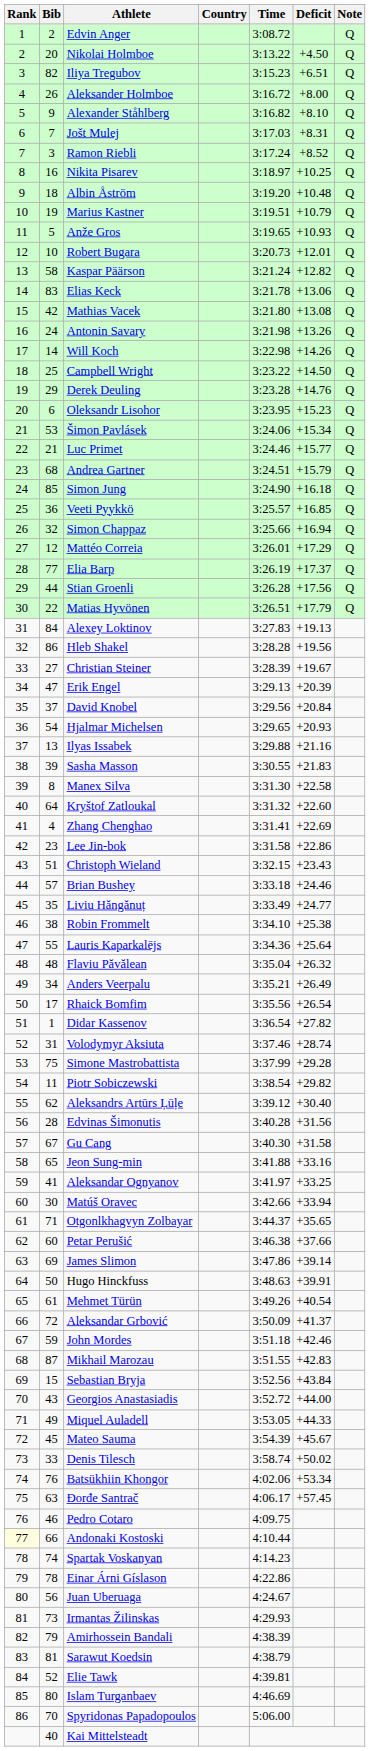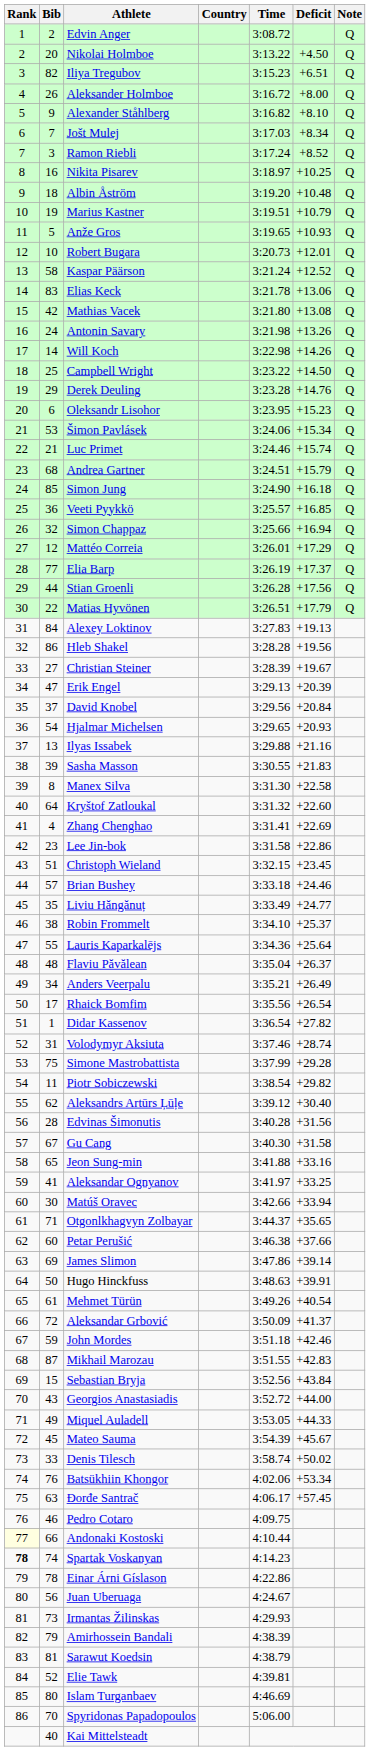 <table class="wikitable sortable" style="text-align:center">
 <tr>
 <th>Rank</th>
 <th>Bib</th>
 <th>Athlete</th>
 <th>Country</th>
 <th>Time</th>
 <th>Deficit</th>
 <th>Note</th>
 </tr>
 <tr bgcolor=ccffcc>
 <td>1</td>
 <td>2</td>
 <td align=left><a href='#'>Edvin Anger</a></td>
 <td align=left></td>
 <td>3:08.72</td>
 <td></td>
 <td>Q</td>
 </tr>
 <tr bgcolor=ccffcc>
 <td>2</td>
 <td>20</td>
 <td align=left><a href='#'>Nikolai Holmboe</a></td>
 <td align=left></td>
 <td>3:13.22</td>
 <td>+4.50</td>
 <td>Q</td>
 </tr>
 <tr bgcolor=ccffcc>
 <td>3</td>
 <td>82</td>
 <td align=left><a href='#'>Iliya Tregubov</a></td>
 <td align=left></td>
 <td>3:15.23</td>
 <td>+6.51</td>
 <td>Q</td>
 </tr>
 <tr bgcolor=ccffcc>
 <td>4</td>
 <td>26</td>
 <td align=left><a href='#'>Aleksander Holmboe</a></td>
 <td align=left></td>
 <td>3:16.72</td>
 <td>+8.00</td>
 <td>Q</td>
 </tr>
 <tr bgcolor=ccffcc>
 <td>5</td>
 <td>9</td>
 <td align=left><a href='#'>Alexander Ståhlberg</a></td>
 <td align=left></td>
 <td>3:16.82</td>
 <td>+8.10</td>
 <td>Q</td>
 </tr>
 <tr bgcolor=ccffcc>
 <td>6</td>
 <td>7</td>
 <td align=left><a href='#'>Jošt Mulej</a></td>
 <td align=left></td>
 <td>3:17.03</td>
-<td>+8.31</td>
+<td>+8.34</td>
 <td>Q</td>
 </tr>
 <tr bgcolor=ccffcc>
 <td>7</td>
 <td>3</td>
 <td align=left><a href='#'>Ramon Riebli</a></td>
 <td align=left></td>
 <td>3:17.24</td>
 <td>+8.52</td>
 <td>Q</td>
 </tr>
 <tr bgcolor=ccffcc>
 <td>8</td>
 <td>16</td>
 <td align=left><a href='#'>Nikita Pisarev</a></td>
 <td align=left></td>
 <td>3:18.97</td>
 <td>+10.25</td>
 <td>Q</td>
 </tr>
 <tr bgcolor=ccffcc>
 <td>9</td>
 <td>18</td>
 <td align=left><a href='#'>Albin Åström</a></td>
 <td align=left></td>
 <td>3:19.20</td>
 <td>+10.48</td>
 <td>Q</td>
 </tr>
 <tr bgcolor=ccffcc>
 <td>10</td>
 <td>19</td>
 <td align=left><a href='#'>Marius Kastner</a></td>
 <td align=left></td>
 <td>3:19.51</td>
 <td>+10.79</td>
 <td>Q</td>
 </tr>
 <tr bgcolor=ccffcc>
 <td>11</td>
 <td>5</td>
 <td align=left><a href='#'>Anže Gros</a></td>
 <td align=left></td>
 <td>3:19.65</td>
 <td>+10.93</td>
 <td>Q</td>
 </tr>
 <tr bgcolor=ccffcc>
 <td>12</td>
 <td>10</td>
 <td align=left><a href='#'>Robert Bugara</a></td>
 <td align=left></td>
 <td>3:20.73</td>
 <td>+12.01</td>
 <td>Q</td>
 </tr>
 <tr bgcolor=ccffcc>
 <td>13</td>
 <td>58</td>
 <td align=left><a href='#'>Kaspar Päärson</a></td>
 <td align=left></td>
 <td>3:21.24</td>
-<td>+12.82</td>
+<td>+12.52</td>
 <td>Q</td>
 </tr>
 <tr bgcolor=ccffcc>
 <td>14</td>
 <td>83</td>
 <td align=left><a href='#'>Elias Keck</a></td>
 <td align=left></td>
 <td>3:21.78</td>
 <td>+13.06</td>
 <td>Q</td>
 </tr>
 <tr bgcolor=ccffcc>
 <td>15</td>
 <td>42</td>
 <td align=left><a href='#'>Mathias Vacek</a></td>
 <td align=left></td>
 <td>3:21.80</td>
 <td>+13.08</td>
 <td>Q</td>
 </tr>
 <tr bgcolor=ccffcc>
 <td>16</td>
 <td>24</td>
 <td align=left><a href='#'>Antonin Savary</a></td>
 <td align=left></td>
 <td>3:21.98</td>
 <td>+13.26</td>
 <td>Q</td>
 </tr>
 <tr bgcolor=ccffcc>
 <td>17</td>
 <td>14</td>
 <td align=left><a href='#'>Will Koch</a></td>
 <td align=left></td>
 <td>3:22.98</td>
 <td>+14.26</td>
 <td>Q</td>
 </tr>
 <tr bgcolor=ccffcc>
 <td>18</td>
 <td>25</td>
 <td align=left><a href='#'>Campbell Wright</a></td>
 <td align=left></td>
 <td>3:23.22</td>
 <td>+14.50</td>
 <td>Q</td>
 </tr>
 <tr bgcolor=ccffcc>
 <td>19</td>
 <td>29</td>
 <td align=left><a href='#'>Derek Deuling</a></td>
 <td align=left></td>
 <td>3:23.28</td>
 <td>+14.76</td>
 <td>Q</td>
 </tr>
 <tr bgcolor=ccffcc>
 <td>20</td>
 <td>6</td>
 <td align=left><a href='#'>Oleksandr Lisohor</a></td>
 <td align=left></td>
 <td>3:23.95</td>
 <td>+15.23</td>
 <td>Q</td>
 </tr>
 <tr bgcolor=ccffcc>
 <td>21</td>
 <td>53</td>
 <td align=left><a href='#'>Šimon Pavlásek</a></td>
 <td align=left></td>
 <td>3:24.06</td>
 <td>+15.34</td>
 <td>Q</td>
 </tr>
 <tr bgcolor=ccffcc>
 <td>22</td>
 <td>21</td>
 <td align=left><a href='#'>Luc Primet</a></td>
 <td align=left></td>
 <td>3:24.46</td>
-<td>+15.77</td>
+<td>+15.74</td>
 <td>Q</td>
 </tr>
 <tr bgcolor=ccffcc>
 <td>23</td>
 <td>68</td>
 <td align=left><a href='#'>Andrea Gartner</a></td>
 <td align=left></td>
 <td>3:24.51</td>
 <td>+15.79</td>
 <td>Q</td>
 </tr>
 <tr bgcolor=ccffcc>
 <td>24</td>
 <td>85</td>
 <td align=left><a href='#'>Simon Jung</a></td>
 <td align=left></td>
 <td>3:24.90</td>
 <td>+16.18</td>
 <td>Q</td>
 </tr>
 <tr bgcolor=ccffcc>
 <td>25</td>
 <td>36</td>
 <td align=left><a href='#'>Veeti Pyykkö</a></td>
 <td align=left></td>
 <td>3:25.57</td>
 <td>+16.85</td>
 <td>Q</td>
 </tr>
 <tr bgcolor=ccffcc>
 <td>26</td>
 <td>32</td>
 <td align=left><a href='#'>Simon Chappaz</a></td>
 <td align=left></td>
 <td>3:25.66</td>
 <td>+16.94</td>
 <td>Q</td>
 </tr>
 <tr bgcolor=ccffcc>
 <td>27</td>
 <td>12</td>
 <td align=left><a href='#'>Mattéo Correia</a></td>
 <td align=left></td>
 <td>3:26.01</td>
 <td>+17.29</td>
 <td>Q</td>
 </tr>
 <tr bgcolor=ccffcc>
 <td>28</td>
 <td>77</td>
 <td align=left><a href='#'>Elia Barp</a></td>
 <td align=left></td>
 <td>3:26.19</td>
 <td>+17.37</td>
 <td>Q</td>
 </tr>
 <tr bgcolor=ccffcc>
 <td>29</td>
 <td>44</td>
 <td align=left><a href='#'>Stian Groenli</a></td>
 <td align=left></td>
 <td>3:26.28</td>
 <td>+17.56</td>
 <td>Q</td>
 </tr>
 <tr bgcolor=ccffcc>
 <td>30</td>
 <td>22</td>
 <td align=left><a href='#'>Matias Hyvönen</a></td>
 <td align=left></td>
 <td>3:26.51</td>
 <td>+17.79</td>
 <td>Q</td>
 </tr>
 <tr>
 <td>31</td>
 <td>84</td>
 <td align=left><a href='#'>Alexey Loktinov</a></td>
 <td align=left></td>
 <td>3:27.83</td>
 <td>+19.13</td>
 <td></td>
 </tr>
 <tr>
 <td>32</td>
 <td>86</td>
 <td align=left><a href='#'>Hleb Shakel</a></td>
 <td align=left></td>
 <td>3:28.28</td>
 <td>+19.56</td>
 <td></td>
 </tr>
 <tr>
 <td>33</td>
 <td>27</td>
 <td align=left><a href='#'>Christian Steiner</a></td>
 <td align=left></td>
 <td>3:28.39</td>
 <td>+19.67</td>
 <td></td>
 </tr>
 <tr>
 <td>34</td>
 <td>47</td>
 <td align=left><a href='#'>Erik Engel</a></td>
 <td align=left></td>
 <td>3:29.13</td>
 <td>+20.39</td>
 <td></td>
 </tr>
 <tr>
 <td>35</td>
 <td>37</td>
 <td align=left><a href='#'>David Knobel</a></td>
 <td align=left></td>
 <td>3:29.56</td>
 <td>+20.84</td>
 <td></td>
 </tr>
 <tr>
 <td>36</td>
 <td>54</td>
 <td align=left><a href='#'>Hjalmar Michelsen</a></td>
 <td align=left></td>
 <td>3:29.65</td>
 <td>+20.93</td>
 <td></td>
 </tr>
 <tr>
 <td>37</td>
 <td>13</td>
 <td align=left><a href='#'>Ilyas Issabek</a></td>
 <td align=left></td>
 <td>3:29.88</td>
 <td>+21.16</td>
 <td></td>
 </tr>
 <tr>
 <td>38</td>
 <td>39</td>
 <td align=left><a href='#'>Sasha Masson</a></td>
 <td align=left></td>
 <td>3:30.55</td>
 <td>+21.83</td>
 <td></td>
 </tr>
 <tr>
 <td>39</td>
 <td>8</td>
 <td align=left><a href='#'>Manex Silva</a></td>
 <td align=left></td>
 <td>3:31.30</td>
 <td>+22.58</td>
 <td></td>
 </tr>
 <tr>
 <td>40</td>
 <td>64</td>
 <td align=left><a href='#'>Kryštof Zatloukal</a></td>
 <td align=left></td>
 <td>3:31.32</td>
 <td>+22.60</td>
 <td></td>
 </tr>
 <tr>
 <td>41</td>
 <td>4</td>
 <td align=left><a href='#'>Zhang Chenghao</a></td>
 <td align=left></td>
 <td>3:31.41</td>
 <td>+22.69</td>
 <td></td>
 </tr>
 <tr>
 <td>42</td>
 <td>23</td>
 <td align=left><a href='#'>Lee Jin-bok</a></td>
 <td align=left></td>
 <td>3:31.58</td>
 <td>+22.86</td>
 <td></td>
 </tr>
 <tr>
 <td>43</td>
 <td>51</td>
 <td align=left><a href='#'>Christoph Wieland</a></td>
 <td align=left></td>
 <td>3:32.15</td>
-<td>+23.43</td>
+<td>+23.45</td>
 <td></td>
 </tr>
 <tr>
 <td>44</td>
 <td>57</td>
 <td align=left><a href='#'>Brian Bushey</a></td>
 <td align=left></td>
 <td>3:33.18</td>
 <td>+24.46</td>
 <td></td>
 </tr>
 <tr>
 <td>45</td>
 <td>35</td>
 <td align=left><a href='#'>Liviu Hăngănuț</a></td>
 <td align=left></td>
 <td>3:33.49</td>
 <td>+24.77</td>
 <td></td>
 </tr>
 <tr>
 <td>46</td>
 <td>38</td>
 <td align=left><a href='#'>Robin Frommelt</a></td>
 <td align=left></td>
 <td>3:34.10</td>
-<td>+25.38</td>
+<td>+25.37</td>
 <td></td>
 </tr>
 <tr>
 <td>47</td>
 <td>55</td>
 <td align=left><a href='#'>Lauris Kaparkalējs</a></td>
 <td align=left></td>
 <td>3:34.36</td>
 <td>+25.64</td>
 <td></td>
 </tr>
 <tr>
 <td>48</td>
 <td>48</td>
 <td align=left><a href='#'>Flaviu Păvălean</a></td>
 <td align=left></td>
 <td>3:35.04</td>
-<td>+26.32</td>
+<td>+26.37</td>
 <td></td>
 </tr>
 <tr>
 <td>49</td>
 <td>34</td>
 <td align=left><a href='#'>Anders Veerpalu</a></td>
 <td align=left></td>
 <td>3:35.21</td>
 <td>+26.49</td>
 <td></td>
 </tr>
 <tr>
 <td>50</td>
 <td>17</td>
 <td align=left><a href='#'>Rhaick Bomfim</a></td>
 <td align=left></td>
 <td>3:35.56</td>
 <td>+26.54</td>
 <td></td>
 </tr>
 <tr>
 <td>51</td>
 <td>1</td>
 <td align=left><a href='#'>Didar Kassenov</a></td>
 <td align=left></td>
 <td>3:36.54</td>
 <td>+27.82</td>
 <td></td>
 </tr>
 <tr>
 <td>52</td>
 <td>31</td>
 <td align=left><a href='#'>Volodymyr Aksiuta</a></td>
 <td align=left></td>
 <td>3:37.46</td>
 <td>+28.74</td>
 <td></td>
 </tr>
 <tr>
 <td>53</td>
 <td>75</td>
 <td align=left><a href='#'>Simone Mastrobattista</a></td>
 <td align=left></td>
 <td>3:37.99</td>
 <td>+29.28</td>
 <td></td>
 </tr>
 <tr>
 <td>54</td>
 <td>11</td>
 <td align=left><a href='#'>Piotr Sobiczewski</a></td>
 <td align=left></td>
 <td>3:38.54</td>
 <td>+29.82</td>
 <td></td>
 </tr>
 <tr>
 <td>55</td>
 <td>62</td>
 <td align=left><a href='#'>Aleksandrs Artūrs Ļūļe</a></td>
 <td align=left></td>
 <td>3:39.12</td>
 <td>+30.40</td>
 <td></td>
 </tr>
 <tr>
 <td>56</td>
 <td>28</td>
 <td align=left><a href='#'>Edvinas Šimonutis</a></td>
 <td align=left></td>
 <td>3:40.28</td>
 <td>+31.56</td>
 <td></td>
 </tr>
 <tr>
 <td>57</td>
 <td>67</td>
 <td align=left><a href='#'>Gu Cang</a></td>
 <td align=left></td>
 <td>3:40.30</td>
 <td>+31.58</td>
 <td></td>
 </tr>
 <tr>
 <td>58</td>
 <td>65</td>
 <td align=left><a href='#'>Jeon Sung-min</a></td>
 <td align=left></td>
 <td>3:41.88</td>
 <td>+33.16</td>
 <td></td>
 </tr>
 <tr>
 <td>59</td>
 <td>41</td>
 <td align=left><a href='#'>Aleksandar Ognyanov</a></td>
 <td align=left></td>
 <td>3:41.97</td>
 <td>+33.25</td>
 <td></td>
 </tr>
 <tr>
 <td>60</td>
 <td>30</td>
 <td align=left><a href='#'>Matúš Oravec</a></td>
 <td align=left></td>
 <td>3:42.66</td>
 <td>+33.94</td>
 <td></td>
 </tr>
 <tr>
 <td>61</td>
 <td>71</td>
 <td align=left><a href='#'>Otgonlkhagvyn Zolbayar</a></td>
 <td align=left></td>
 <td>3:44.37</td>
 <td>+35.65</td>
 <td></td>
 </tr>
 <tr>
 <td>62</td>
 <td>60</td>
 <td align=left><a href='#'>Petar Perušić</a></td>
 <td align=left></td>
 <td>3:46.38</td>
 <td>+37.66</td>
 <td></td>
 </tr>
 <tr>
 <td>63</td>
 <td>69</td>
 <td align=left><a href='#'>James Slimon</a></td>
 <td align=left></td>
 <td>3:47.86</td>
 <td>+39.14</td>
 <td></td>
 </tr>
 <tr>
 <td>64</td>
 <td>50</td>
 <td align=left>Hugo Hinckfuss</td>
 <td align=left></td>
 <td>3:48.63</td>
 <td>+39.91</td>
 <td></td>
 </tr>
 <tr>
 <td>65</td>
 <td>61</td>
 <td align=left><a href='#'>Mehmet Türün</a></td>
 <td align=left></td>
 <td>3:49.26</td>
 <td>+40.54</td>
 <td></td>
 </tr>
 <tr>
 <td>66</td>
 <td>72</td>
 <td align=left><a href='#'>Aleksandar Grbović</a></td>
 <td align=left></td>
 <td>3:50.09</td>
 <td>+41.37</td>
 <td></td>
 </tr>
 <tr>
 <td>67</td>
 <td>59</td>
 <td align=left><a href='#'>John Mordes</a></td>
 <td align=left></td>
 <td>3:51.18</td>
 <td>+42.46</td>
 <td></td>
 </tr>
 <tr>
 <td>68</td>
 <td>87</td>
 <td align=left><a href='#'>Mikhail Marozau</a></td>
 <td align=left></td>
 <td>3:51.55</td>
 <td>+42.83</td>
 <td></td>
 </tr>
 <tr>
 <td>69</td>
 <td>15</td>
 <td align=left><a href='#'>Sebastian Bryja</a></td>
 <td align=left></td>
 <td>3:52.56</td>
 <td>+43.84</td>
 <td></td>
 </tr>
 <tr>
 <td>70</td>
 <td>43</td>
 <td align=left><a href='#'>Georgios Anastasiadis</a></td>
 <td align=left></td>
 <td>3:52.72</td>
 <td>+44.00</td>
 <td></td>
 </tr>
 <tr>
 <td>71</td>
 <td>49</td>
 <td align=left><a href='#'>Miquel Auladell</a></td>
 <td align=left></td>
 <td>3:53.05</td>
 <td>+44.33</td>
 <td></td>
 </tr>
 <tr>
 <td>72</td>
 <td>45</td>
 <td align=left><a href='#'>Mateo Sauma</a></td>
 <td align=left></td>
 <td>3:54.39</td>
 <td>+45.67</td>
 <td></td>
 </tr>
 <tr>
 <td>73</td>
 <td>33</td>
 <td align=left><a href='#'>Denis Tilesch</a></td>
 <td align=left></td>
 <td>3:58.74</td>
 <td>+50.02</td>
 <td></td>
 </tr>
 <tr>
 <td>74</td>
 <td>76</td>
 <td align=left><a href='#'>Batsükhiin Khongor</a></td>
 <td align=left></td>
 <td>4:02.06</td>
 <td>+53.34</td>
 <td></td>
 </tr>
 <tr>
 <td>75</td>
 <td>63</td>
 <td align=left><a href='#'>Đorđe Santrač</a></td>
 <td align=left></td>
 <td>4:06.17</td>
 <td>+57.45</td>
 <td></td>
 </tr>
 <tr>
 <td>76</td>
 <td>46</td>
 <td align=left><a href='#'>Pedro Cotaro</a></td>
 <td align=left></td>
 <td>4:09.75</td>
 <td></td>
 <td></td>
 </tr>
 <tr>
 <td style="background: lightyellow;">77</td>
 <td>66</td>
 <td align=left><a href='#'>Andonaki Kostoski</a></td>
 <td align=left></td>
 <td>4:10.44</td>
 <td></td>
 <td></td>
 </tr>
 <tr>
-<td>78</td>
+<td><strong>78</strong></td>
 <td>74</td>
 <td align=left><a href='#'>Spartak Voskanyan</a></td>
 <td align=left></td>
 <td>4:14.23</td>
 <td></td>
 <td></td>
 </tr>
 <tr>
 <td>79</td>
 <td>78</td>
 <td align=left><a href='#'>Einar Árni Gíslason</a></td>
 <td align=left></td>
 <td>4:22.86</td>
 <td></td>
 <td></td>
 </tr>
 <tr>
 <td>80</td>
 <td>56</td>
 <td align=left><a href='#'>Juan Uberuaga</a></td>
 <td align="left"></td>
 <td>4:24.67</td>
 <td></td>
 <td></td>
 </tr>
 <tr>
 <td>81</td>
 <td>73</td>
 <td align=left><a href='#'>Irmantas Žilinskas</a></td>
 <td align=left></td>
 <td>4:29.93</td>
 <td></td>
 <td></td>
 </tr>
 <tr>
 <td>82</td>
 <td>79</td>
 <td align=left><a href='#'>Amirhossein Bandali</a></td>
 <td align=left></td>
 <td>4:38.39</td>
 <td></td>
 <td></td>
 </tr>
 <tr>
 <td>83</td>
 <td>81</td>
 <td align=left><a href='#'>Sarawut Koedsin</a></td>
 <td align=left></td>
 <td>4:38.79</td>
 <td></td>
 <td></td>
 </tr>
 <tr>
 <td>84</td>
 <td>52</td>
 <td align=left><a href='#'>Elie Tawk</a></td>
 <td align=left></td>
 <td>4:39.81</td>
 <td></td>
 <td></td>
 </tr>
 <tr>
 <td>85</td>
 <td>80</td>
 <td align=left><a href='#'>Islam Turganbaev</a></td>
 <td align=left></td>
 <td>4:46.69</td>
 <td></td>
 <td></td>
 </tr>
 <tr>
 <td>86</td>
 <td>70</td>
 <td align=left><a href='#'>Spyridonas Papadopoulos</a></td>
 <td align=left></td>
 <td>5:06.00</td>
 <td></td>
 <td></td>
 </tr>
 <tr>
 <td></td>
 <td>40</td>
 <td align=left><a href='#'>Kai Mittelsteadt</a></td>
 <td align=left></td>
 <td colspan=3></td>
 </tr>
 </table>
